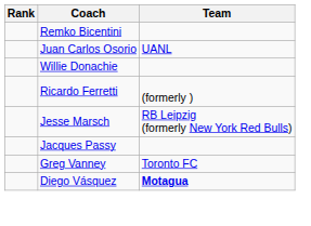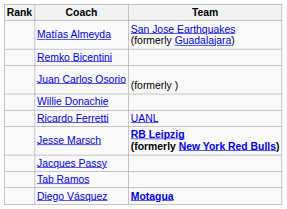 <table class="wikitable">
 <tr>
 <th>Rank</th>
 <th>Coach</th>
 <th>Team</th>
+</tr>
+<tr>
+<td></td>
+<td> <a href='#'>Matías Almeyda</a></td>
+<td> <a href='#'>San Jose Earthquakes</a><br>(formerly  <a href='#'>Guadalajara</a>)</td>
 </tr>
 <tr>
 <td></td>
 <td> <a href='#'>Remko Bicentini</a></td>
 <td></td>
 </tr>
 <tr>
 <td></td>
 <td> <a href='#'>Juan Carlos Osorio</a></td>
-<td> <a href='#'>UANL</a></td>
+<td><br>(formerly )</td>
 </tr>
 <tr>
 <td></td>
 <td> <a href='#'>Willie Donachie</a></td>
 <td></td>
 </tr>
 <tr>
 <td></td>
 <td> <a href='#'>Ricardo Ferretti</a></td>
-<td><br>(formerly )</td>
+<td> <a href='#'>UANL</a></td>
 </tr>
 <tr>
 <td></td>
 <td> <a href='#'>Jesse Marsch</a></td>
-<td> <a href='#'>RB Leipzig</a><br>(formerly  <a href='#'>New York Red Bulls</a>)</td>
+<td><strong> <a href='#'>RB Leipzig</a><br>(formerly  <a href='#'>New York Red Bulls</a>)</strong></td>
 </tr>
 <tr>
 <td></td>
 <td> <a href='#'>Jacques Passy</a></td>
 <td></td>
 </tr>
 <tr>
 <td></td>
-<td> <a href='#'>Greg Vanney</a></td>
-<td> <a href='#'>Toronto FC</a></td>
+<td> <a href='#'>Tab Ramos</a></td>
+<td></td>
 </tr>
 <tr>
 <td></td>
 <td> <a href='#'>Diego Vásquez</a></td>
 <td><strong> <a href='#'>Motagua</a></strong></td>
 </tr>
 </table>
